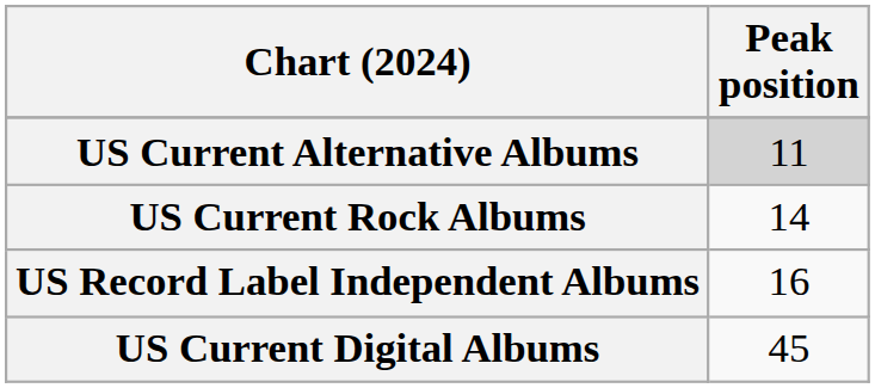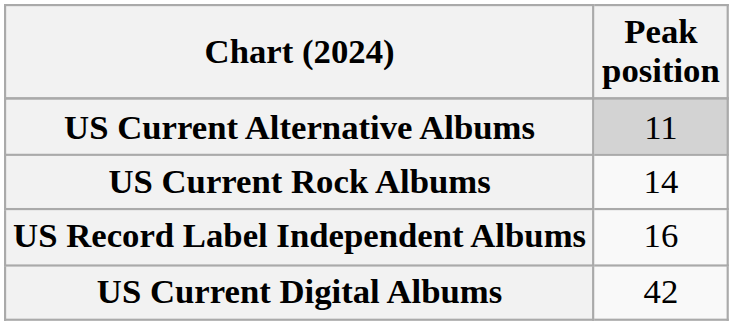 <table class="wikitable sortable plainrowheaders" style="text-align:center;">
 <tr>
 <th scope="col">Chart (2024)</th>
 <th scope="col">Peak<br>position</th>
 </tr>
 <tr>
 </tr>
 <tr>
 </tr>
 <tr>
 </tr>
 <tr>
 <th scope="row">US Current Alternative Albums</th>
 <td style="background: lightgrey;">11</td>
 </tr>
 <tr>
 <th scope="row">US Current Rock Albums</th>
 <td>14</td>
 </tr>
 <tr>
 <th scope="row">US Record Label Independent Albums</th>
 <td>16</td>
 </tr>
 <tr>
 <th scope="row">US Current Digital Albums</th>
-<td>45</td>
+<td>42</td>
 </tr>
 </table>
